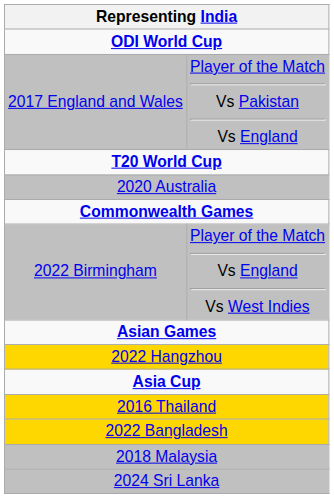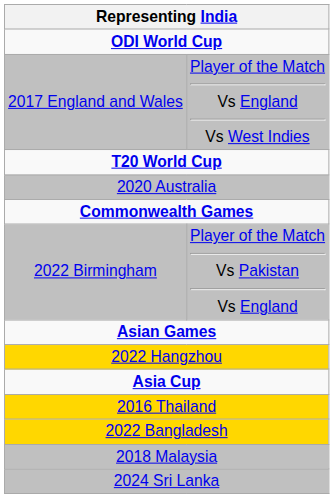 <table class="wikitable" style="text-align:center;">
 <tr>
 <th colspan=3>Representing  <a href='#'>India</a></th>
 </tr>
 <tr>
 <td colspan=3><strong><a href='#'>ODI World Cup</a></strong></td>
 </tr>
 <tr bgcolor=silver>
 <td colspan=2> <a href='#'>2017 England and Wales</a></td>
-<td><a href='#'>Player of the Match</a><hr>Vs <a href='#'>Pakistan</a><hr>Vs <a href='#'>England</a></td>
+<td><a href='#'>Player of the Match</a><hr>Vs <a href='#'>England</a><hr>Vs <a href='#'>West Indies</a></td>
 </tr>
 <tr>
 <td colspan=3><strong><a href='#'>T20 World Cup</a></strong></td>
 </tr>
 <tr bgcolor=silver>
 <td colspan=3> <a href='#'>2020 Australia</a></td>
 </tr>
 <tr>
 <td colspan=3><strong><a href='#'>Commonwealth Games</a></strong></td>
 </tr>
 <tr bgcolor=silver>
 <td colspan=2> <a href='#'>2022 Birmingham</a></td>
-<td><a href='#'>Player of the Match</a><hr>Vs <a href='#'>England</a><hr>Vs <a href='#'>West Indies</a></td>
+<td><a href='#'>Player of the Match</a><hr>Vs <a href='#'>Pakistan</a><hr>Vs <a href='#'>England</a></td>
 </tr>
 <tr>
 <td colspan=3><strong><a href='#'>Asian Games</a></strong></td>
 </tr>
 <tr bgcolor=gold>
 <td colspan=3> <a href='#'>2022 Hangzhou</a></td>
 </tr>
 <tr>
 <td colspan=3><strong><a href='#'>Asia Cup</a></strong></td>
 </tr>
 <tr bgcolor=gold>
 <td colspan=3> <a href='#'>2016 Thailand</a></td>
 </tr>
 <tr bgcolor=gold>
 <td colspan=3> <a href='#'>2022 Bangladesh</a></td>
 </tr>
 <tr bgcolor=silver>
 <td colspan=3> <a href='#'>2018 Malaysia</a></td>
 </tr>
 <tr bgcolor=silver>
 <td colspan=3> <a href='#'>2024 Sri Lanka</a></td>
 </tr>
 </table>
